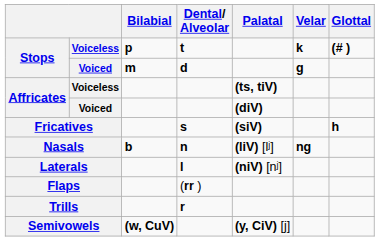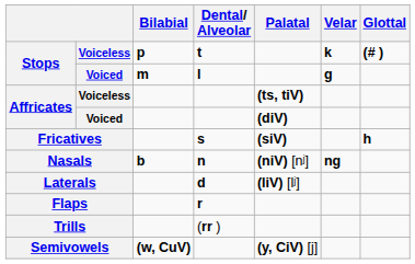 <table class="wikitable" style="margin:auto" align="center" style="text-align:center">
 <tr>
 <th colspan=2></th>
 <th><a href='#'>Bilabial</a></th>
 <th><a href='#'>Dental</a>/<br><a href='#'>Alveolar</a></th>
 <th><a href='#'>Palatal</a></th>
 <th><a href='#'>Velar</a></th>
 <th><a href='#'>Glottal</a></th>
 </tr>
 <tr>
 <th rowspan="2"><a href='#'>Stops</a></th>
 <th><a href='#'><small>Voiceless</small></a></th>
 <td><strong>p</strong></td>
 <td><strong>t</strong></td>
 <td></td>
 <td><strong>k</strong></td>
 <td><strong>(# )</strong> </td>
 </tr>
 <tr>
 <th><a href='#'><small>Voiced</small></a></th>
 <td><strong>m</strong></td>
-<td><strong>d</strong></td>
+<td><strong>l</strong></td>
 <td></td>
 <td><strong>g</strong></td>
 <td></td>
 </tr>
 <tr>
 <th rowspan="2"><a href='#'>Affricates</a></th>
 <th><small>Voiceless</small></th>
 <td></td>
 <td></td>
 <td><strong>(ts, tiV)</strong> </td>
 <td></td>
 <td></td>
 </tr>
 <tr>
 <th><small>Voiced</small></th>
 <td></td>
 <td></td>
 <td><strong>(diV)</strong> </td>
 <td></td>
 <td></td>
 </tr>
 <tr>
 <th colspan="2"><a href='#'>Fricatives</a></th>
 <td></td>
 <td><strong>s</strong></td>
 <td><strong>(siV)</strong> </td>
 <td></td>
 <td><strong>h</strong></td>
 </tr>
 <tr>
 <th colspan="2"><a href='#'>Nasals</a></th>
 <td><strong>b</strong></td>
 <td><strong>n</strong></td>
-<td><strong>(liV)</strong> [lʲ]</td>
+<td><strong>(niV)</strong> [nʲ]</td>
 <td><strong>ng</strong> </td>
 <td></td>
 </tr>
 <tr>
 <th colspan="2"><a href='#'>Laterals</a></th>
 <td></td>
-<td><strong>l</strong></td>
-<td><strong>(niV)</strong> [nʲ]</td>
+<td><strong>d</strong></td>
+<td><strong>(liV)</strong> [lʲ]</td>
 <td></td>
 <td></td>
 </tr>
 <tr>
 <th colspan="2"><a href='#'>Flaps</a></th>
 <td></td>
-<td>(<strong>rr</strong> )</td>
+<td><strong>r</strong> </td>
 <td></td>
 <td></td>
 <td></td>
 </tr>
 <tr>
 <th colspan="2"><a href='#'>Trills</a></th>
 <td></td>
-<td><strong>r</strong> </td>
+<td>(<strong>rr</strong> )</td>
 <td></td>
 <td></td>
 <td></td>
 </tr>
 <tr>
 <th colspan="2"><a href='#'>Semivowels</a></th>
 <td><strong>(w, CuV)</strong> </td>
 <td></td>
 <td><strong>(y, CiV)</strong> [j]</td>
 <td></td>
 <td></td>
 </tr>
 </table>
